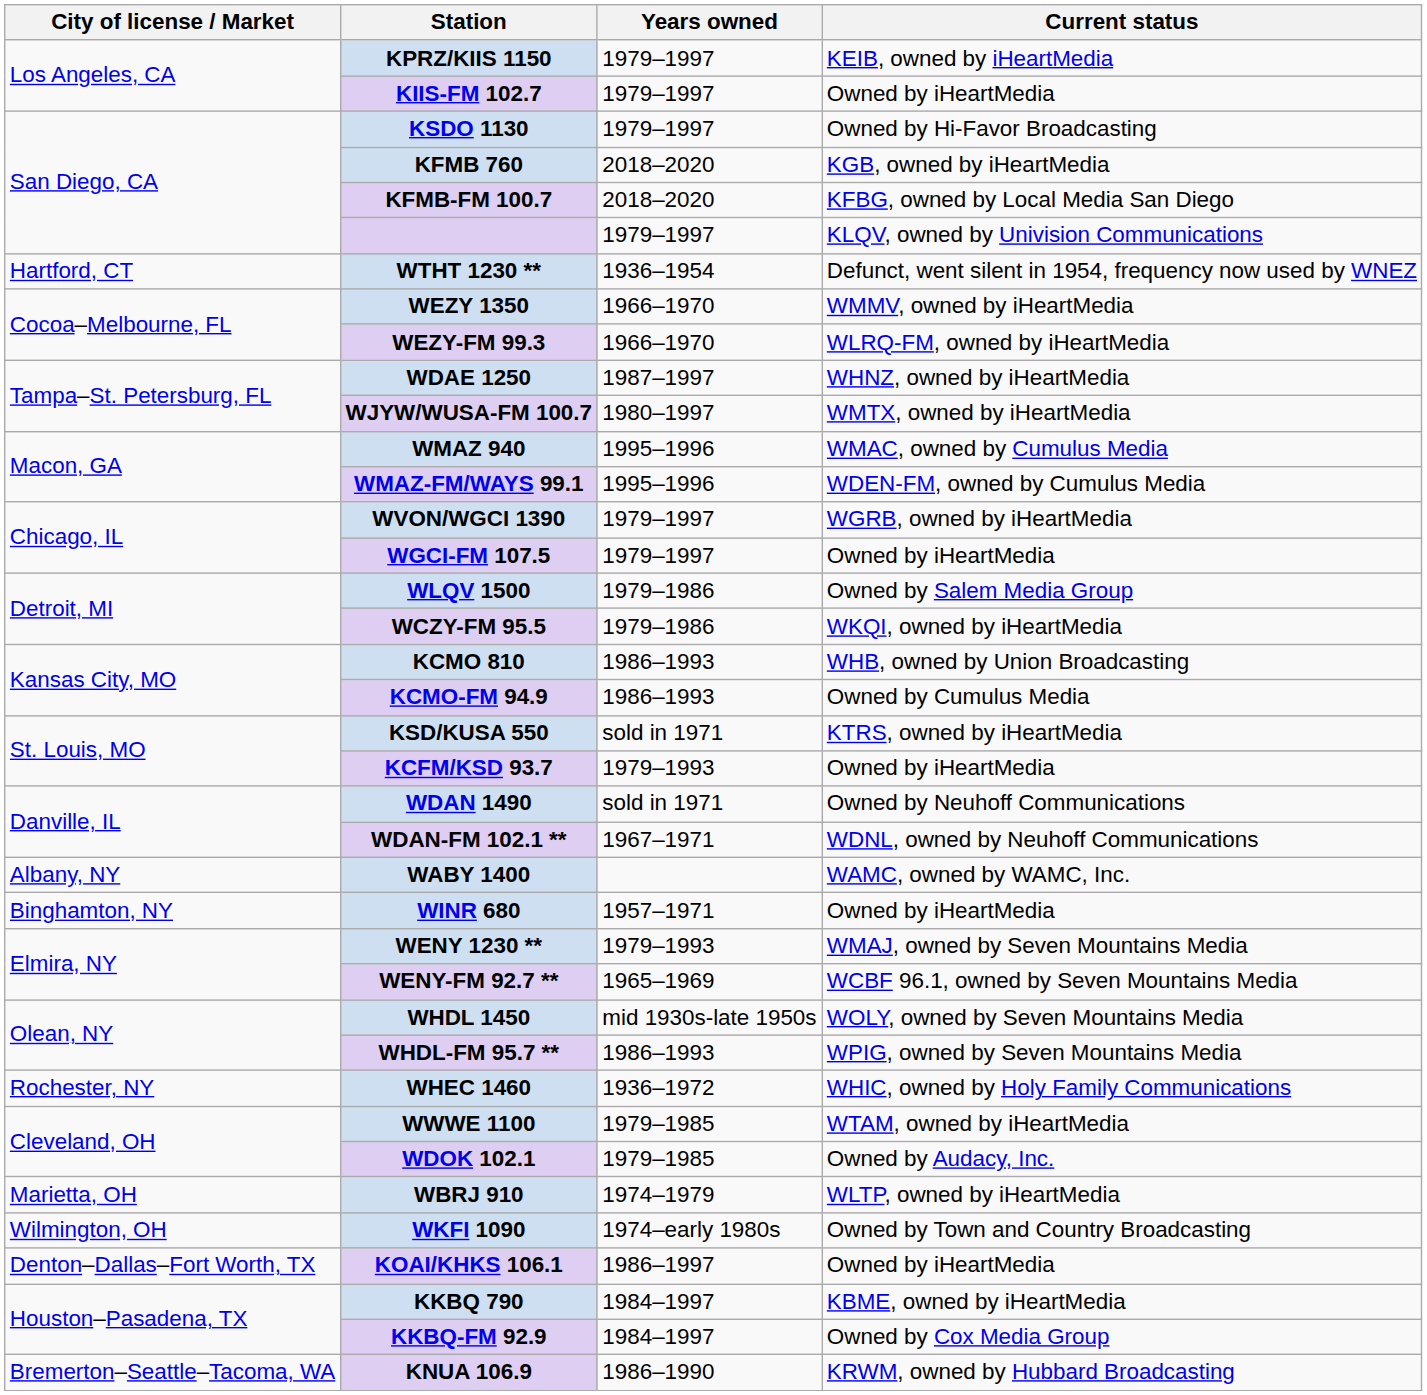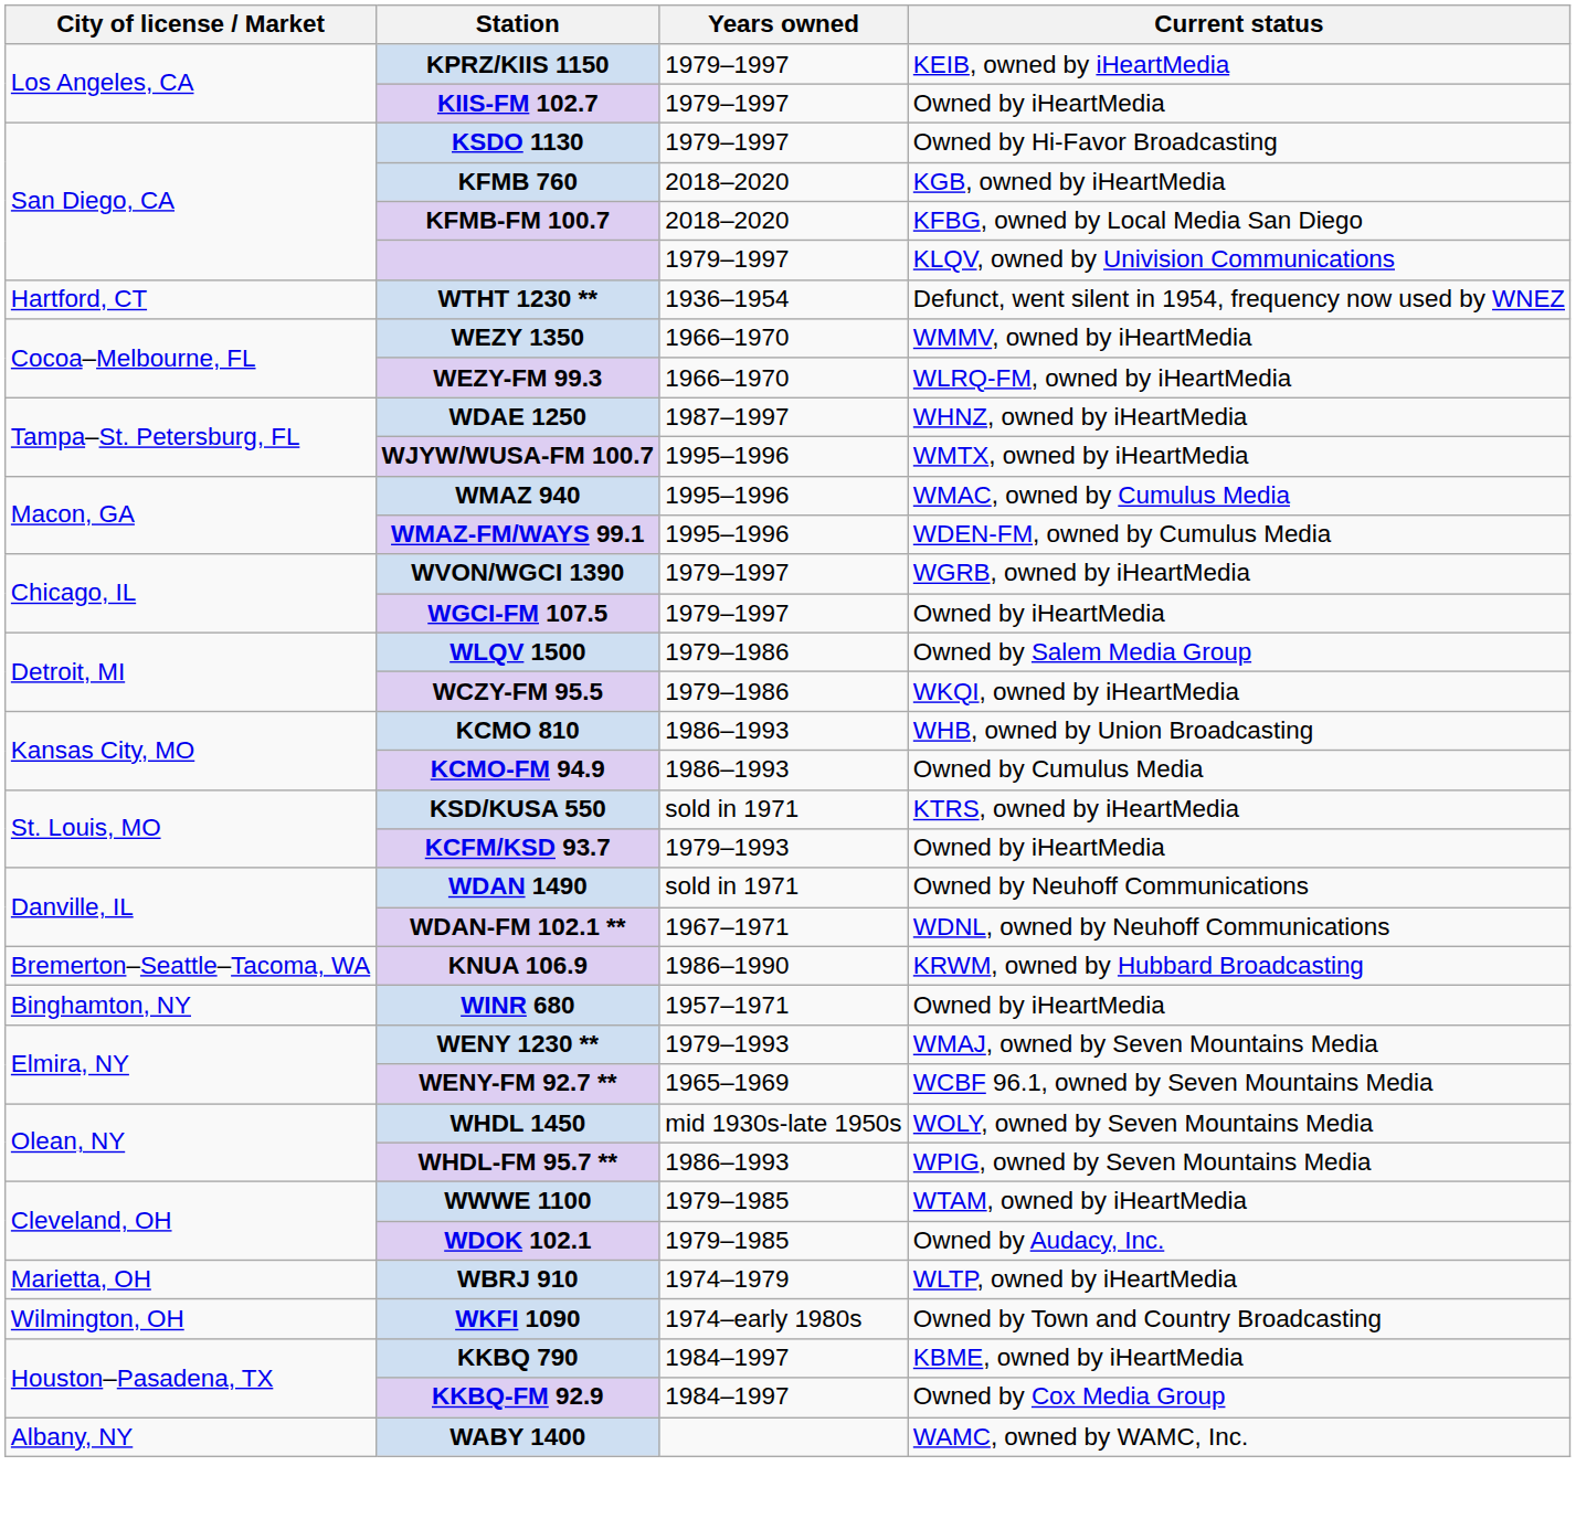 <table class="wikitable">
 <tr>
 <th scope="col">City of license / Market</th>
 <th scope="col">Station</th>
 <th scope="col">Years owned</th>
 <th scope="col">Current status</th>
 </tr>
 <tr>
 <td rowspan="2"><a href='#'>Los Angeles, CA</a></td>
 <th style="background: #cedff2">KPRZ/KIIS 1150</th>
 <td>1979–1997</td>
 <td><a href='#'>KEIB</a>, owned by <a href='#'>iHeartMedia</a></td>
 </tr>
 <tr>
 <th style="background: #ddcef2"><a href='#'>KIIS-FM</a> 102.7</th>
 <td>1979–1997</td>
 <td>Owned by iHeartMedia</td>
 </tr>
 <tr>
 <td rowspan="4"><a href='#'>San Diego, CA</a></td>
 <th style="background: #cedff2"><a href='#'>KSDO</a> 1130</th>
 <td>1979–1997</td>
 <td>Owned by Hi-Favor Broadcasting</td>
 </tr>
 <tr>
 <th style="background: #cedff2;">KFMB 760</th>
 <td>2018–2020</td>
 <td><a href='#'>KGB</a>, owned by iHeartMedia</td>
 </tr>
 <tr>
 <th style="background: #ddcef2;">KFMB-FM 100.7</th>
 <td>2018–2020</td>
 <td><a href='#'>KFBG</a>, owned by Local Media San Diego</td>
 </tr>
 <tr>
 <th style="background: #ddcef2"></th>
 <td>1979–1997</td>
 <td><a href='#'>KLQV</a>, owned by <a href='#'>Univision Communications</a></td>
 </tr>
 <tr>
 <td><a href='#'>Hartford, CT</a></td>
 <th style="background: #cedff2">WTHT 1230 **</th>
 <td>1936–1954</td>
 <td>Defunct, went silent in 1954, frequency now used by <a href='#'>WNEZ</a></td>
 </tr>
 <tr>
 <td rowspan="2"><a href='#'>Cocoa</a>–<a href='#'>Melbourne, FL</a></td>
 <th style="background: #cedff2">WEZY 1350</th>
 <td>1966–1970</td>
 <td><a href='#'>WMMV</a>, owned by iHeartMedia</td>
 </tr>
 <tr>
 <th style="background: #ddcef2">WEZY-FM 99.3</th>
 <td>1966–1970</td>
 <td><a href='#'>WLRQ-FM</a>, owned by iHeartMedia</td>
 </tr>
 <tr>
 <td rowspan="2"><a href='#'>Tampa</a>–<a href='#'>St. Petersburg, FL</a></td>
 <th style="background: #cedff2">WDAE 1250</th>
 <td>1987–1997</td>
 <td><a href='#'>WHNZ</a>, owned by iHeartMedia</td>
 </tr>
 <tr>
 <th style="background: #ddcef2">WJYW/WUSA-FM 100.7</th>
-<td>1980–1997</td>
+<td>1995–1996</td>
 <td><a href='#'>WMTX</a>, owned by iHeartMedia</td>
 </tr>
 <tr>
 <td rowspan="2"><a href='#'>Macon, GA</a></td>
 <th style="background: #cedff2">WMAZ 940</th>
 <td>1995–1996</td>
 <td><a href='#'>WMAC</a>, owned by <a href='#'>Cumulus Media</a></td>
 </tr>
 <tr>
 <th style="background: #ddcef2"><a href='#'>WMAZ-FM/WAYS</a> 99.1</th>
 <td>1995–1996</td>
 <td><a href='#'>WDEN-FM</a>, owned by Cumulus Media</td>
 </tr>
 <tr>
 <td rowspan="2"><a href='#'>Chicago, IL</a></td>
 <th style="background: #cedff2">WVON/WGCI 1390</th>
 <td>1979–1997</td>
 <td><a href='#'>WGRB</a>, owned by iHeartMedia</td>
 </tr>
 <tr>
 <th style="background: #ddcef2"><a href='#'>WGCI-FM</a> 107.5</th>
 <td>1979–1997</td>
 <td>Owned by iHeartMedia</td>
 </tr>
 <tr>
 <td rowspan="2"><a href='#'>Detroit, MI</a></td>
 <th style="background: #cedff2"><a href='#'>WLQV</a> 1500</th>
 <td>1979–1986</td>
 <td>Owned by <a href='#'>Salem Media Group</a></td>
 </tr>
 <tr>
 <th style="background: #ddcef2">WCZY-FM 95.5</th>
 <td>1979–1986</td>
 <td><a href='#'>WKQI</a>, owned by iHeartMedia</td>
 </tr>
 <tr>
 <td rowspan="2"><a href='#'>Kansas City, MO</a></td>
 <th style="background: #cedff2;">KCMO 810</th>
 <td>1986–1993</td>
 <td><a href='#'>WHB</a>, owned by Union Broadcasting</td>
 </tr>
 <tr>
 <th style="background: #ddcef2;"><a href='#'>KCMO-FM</a> 94.9</th>
 <td>1986–1993</td>
 <td>Owned by Cumulus Media</td>
 </tr>
 <tr>
 <td rowspan="2"><a href='#'>St. Louis, MO</a></td>
 <th style="background: #cedff2">KSD/KUSA 550</th>
 <td>sold in 1971</td>
 <td><a href='#'>KTRS</a>, owned by iHeartMedia</td>
 </tr>
 <tr>
 <th style="background: #ddcef2"><a href='#'>KCFM/KSD</a> 93.7</th>
 <td>1979–1993</td>
 <td>Owned by iHeartMedia</td>
 </tr>
 <tr>
 <td rowspan="2"><a href='#'>Danville, IL</a></td>
 <th style="background: #cedff2"><a href='#'>WDAN</a> 1490</th>
 <td>sold in 1971</td>
 <td>Owned by Neuhoff Communications</td>
 </tr>
 <tr>
 <th style="background: #ddcef2">WDAN-FM 102.1 **</th>
 <td>1967–1971</td>
 <td><a href='#'>WDNL</a>, owned by Neuhoff Communications</td>
 </tr>
 <tr>
-<td><a href='#'>Albany, NY</a></td>
-<th style="background: #cedff2">WABY 1400</th>
-<td></td>
-<td><a href='#'>WAMC</a>, owned by WAMC, Inc.</td>
+<td><a href='#'>Bremerton</a>–<a href='#'>Seattle</a>–<a href='#'>Tacoma, WA</a></td>
+<th style="background: #ddcef2">KNUA 106.9</th>
+<td>1986–1990</td>
+<td><a href='#'>KRWM</a>, owned by <a href='#'>Hubbard Broadcasting</a></td>
 </tr>
 <tr>
 <td><a href='#'>Binghamton, NY</a></td>
 <th style="background: #cedff2"><a href='#'>WINR</a> 680</th>
 <td>1957–1971</td>
 <td>Owned by iHeartMedia</td>
 </tr>
 <tr>
 <td rowspan="2"><a href='#'>Elmira, NY</a></td>
 <th style="background: #cedff2">WENY 1230 **</th>
 <td>1979–1993</td>
 <td><a href='#'>WMAJ</a>, owned by Seven Mountains Media</td>
 </tr>
 <tr>
 <th style="background: #ddcef2">WENY-FM 92.7 **</th>
 <td>1965–1969</td>
 <td><a href='#'>WCBF</a> 96.1, owned by Seven Mountains Media</td>
 </tr>
 <tr>
 <td rowspan="2"><a href='#'>Olean, NY</a></td>
 <th style="background: #cedff2">WHDL 1450<br></th>
 <td>mid 1930s-late 1950s</td>
 <td><a href='#'>WOLY</a>, owned by Seven Mountains Media</td>
 </tr>
 <tr>
 <th style="background: #ddcef2">WHDL-FM 95.7 **</th>
 <td>1986–1993</td>
 <td><a href='#'>WPIG</a>, owned by Seven Mountains Media</td>
 </tr>
 <tr>
-<td><a href='#'>Rochester, NY</a></td>
-<th style="background: #cedff2">WHEC 1460</th>
-<td>1936–1972</td>
-<td><a href='#'>WHIC</a>, owned by <a href='#'>Holy Family Communications</a></td>
-</tr>
-<tr>
 <td rowspan="2"><a href='#'>Cleveland, OH</a></td>
 <th style="background: #cedff2">WWWE 1100</th>
 <td>1979–1985</td>
 <td><a href='#'>WTAM</a>, owned by iHeartMedia</td>
 </tr>
 <tr>
 <th style="background: #ddcef2"><a href='#'>WDOK</a> 102.1</th>
 <td>1979–1985</td>
 <td>Owned by <a href='#'>Audacy, Inc.</a></td>
 </tr>
 <tr>
 <td><a href='#'>Marietta, OH</a></td>
 <th style="background: #cedff2">WBRJ 910</th>
 <td>1974–1979</td>
 <td><a href='#'>WLTP</a>, owned by iHeartMedia</td>
 </tr>
 <tr>
 <td><a href='#'>Wilmington, OH</a></td>
 <th style="background: #cedff2"><a href='#'>WKFI</a> 1090</th>
 <td>1974–early 1980s</td>
 <td>Owned by Town and Country Broadcasting</td>
 </tr>
 <tr>
-<td><a href='#'>Denton</a>–<a href='#'>Dallas</a>–<a href='#'>Fort Worth, TX</a></td>
-<th style="background: #ddcef2"><a href='#'>KOAI/KHKS</a> 106.1</th>
-<td>1986–1997</td>
-<td>Owned by iHeartMedia</td>
-</tr>
-<tr>
 <td rowspan="2"><a href='#'>Houston</a>–<a href='#'>Pasadena, TX</a></td>
 <th style="background: #cedff2">KKBQ 790</th>
 <td>1984–1997</td>
 <td><a href='#'>KBME</a>, owned by iHeartMedia</td>
 </tr>
 <tr>
 <th style="background: #ddcef2"><a href='#'>KKBQ-FM</a> 92.9</th>
 <td>1984–1997</td>
 <td>Owned by <a href='#'>Cox Media Group</a></td>
 </tr>
 <tr>
-<td><a href='#'>Bremerton</a>–<a href='#'>Seattle</a>–<a href='#'>Tacoma, WA</a></td>
-<th style="background: #ddcef2">KNUA 106.9</th>
-<td>1986–1990</td>
-<td><a href='#'>KRWM</a>, owned by <a href='#'>Hubbard Broadcasting</a></td>
+<td><a href='#'>Albany, NY</a></td>
+<th style="background: #cedff2">WABY 1400</th>
+<td></td>
+<td><a href='#'>WAMC</a>, owned by WAMC, Inc.</td>
 </tr>
 </table>
